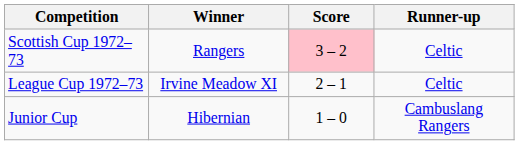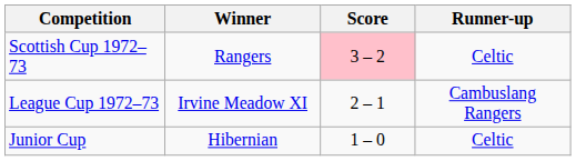 <table class="wikitable" style="text-align: center;">
 <tr>
 <th width=140>Competition</th>
 <th width=135>Winner</th>
 <th width=80>Score</th>
 <th width=135>Runner-up</th>
 </tr>
 <tr>
 <td align=left><a href='#'>Scottish Cup 1972–73</a></td>
 <td><a href='#'>Rangers</a></td>
 <td align=center style="background: pink;">3 – 2</td>
 <td><a href='#'>Celtic</a></td>
 </tr>
 <tr>
 <td align=left><a href='#'>League Cup 1972–73</a></td>
 <td><a href='#'>Irvine Meadow XI</a></td>
 <td align=center>2 – 1</td>
-<td><a href='#'>Celtic</a></td>
+<td><a href='#'>Cambuslang Rangers</a></td>
 </tr>
 <tr>
 <td align=left><a href='#'>Junior Cup</a></td>
 <td><a href='#'>Hibernian</a></td>
 <td align=center>1 – 0 </td>
-<td><a href='#'>Cambuslang Rangers</a></td>
+<td><a href='#'>Celtic</a></td>
 </tr>
 </table>
